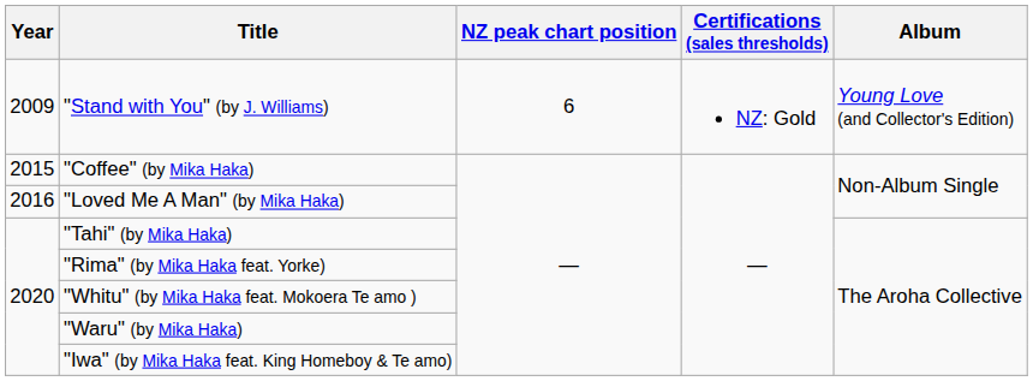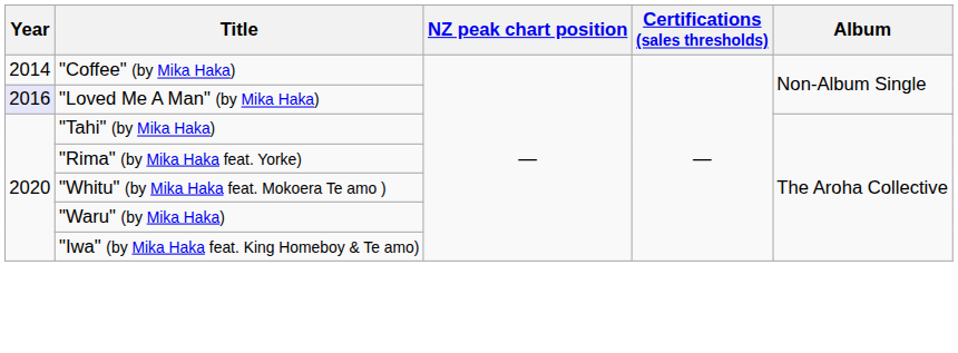 <table class="wikitable">
 <tr>
 <th>Year</th>
 <th>Title</th>
 <th><a href='#'>NZ peak chart position</a><br></th>
 <th><a href='#'>Certifications</a><br><small><a href='#'>(sales thresholds)</a></small></th>
 <th>Album</th>
 </tr>
 <tr>
-<td>2009</td>
-<td>"<a href='#'>Stand with You</a>" <small>(by <a href='#'>J. Williams</a>)</small></td>
-<td style="text-align:center;">6</td>
-<td align="left"><br><ul><li><a href='#'>NZ</a>: Gold</li></ul></td>
-<td><em><a href='#'>Young Love</a></em><br><small>(and Collector's Edition)</small></td>
-</tr>
-<tr>
-<td>2015</td>
+<td>2014</td>
 <td>"Coffee" <small>(by <a href='#'>Mika Haka</a>)</small></td>
 <td style="text-align:center;" rowspan="7">—</td>
 <td align="center" rowspan="7">—</td>
 <td rowspan="2">Non-Album Single</td>
 </tr>
 <tr>
-<td>2016</td>
+<td style="background: lavender;">2016</td>
 <td>"Loved Me A Man" <small>(by <a href='#'>Mika Haka</a>)</small></td>
 </tr>
 <tr>
 <td rowspan="5">2020</td>
 <td>"Tahi" <small>(by <a href='#'>Mika Haka</a>)</small></td>
 <td align="center" rowspan="5">The Aroha Collective</td>
 </tr>
 <tr>
 <td>"Rima" <small>(by <a href='#'>Mika Haka</a> feat. Yorke)</small></td>
 </tr>
 <tr>
 <td>"Whitu" <small>(by <a href='#'>Mika Haka</a> feat. Mokoera Te amo )</small></td>
 </tr>
 <tr>
 <td>"Waru" <small>(by <a href='#'>Mika Haka</a>)</small></td>
 </tr>
 <tr>
 <td>"Iwa" <small>(by <a href='#'>Mika Haka</a> feat. King Homeboy & Te amo)</small></td>
 </tr>
 </table>
